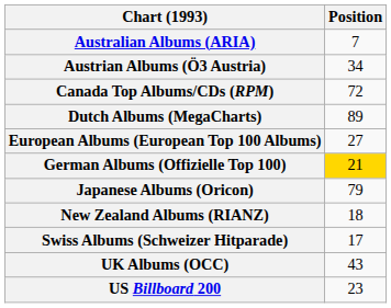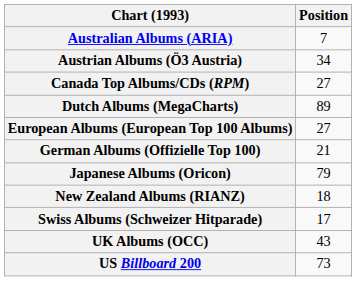 <table class="wikitable plainrowheaders sortable" style="text-align:center;">
 <tr>
 <th>Chart (1993)</th>
 <th>Position</th>
 </tr>
 <tr>
 <th scope="row"><a href='#'>Australian Albums (ARIA)</a></th>
 <td>7</td>
 </tr>
 <tr>
 <th scope="row">Austrian Albums (Ö3 Austria)</th>
 <td>34</td>
 </tr>
 <tr>
 <th scope="row">Canada Top Albums/CDs (<em>RPM</em>)</th>
-<td>72</td>
+<td>27</td>
 </tr>
 <tr>
 <th scope="row">Dutch Albums (MegaCharts)</th>
 <td>89</td>
 </tr>
 <tr>
 <th scope="row">European Albums (European Top 100 Albums)</th>
 <td>27</td>
 </tr>
 <tr>
 <th scope="row">German Albums (Offizielle Top 100)</th>
-<td style="background: gold;">21</td>
+<td>21</td>
 </tr>
 <tr>
 <th scope="row">Japanese Albums (Oricon)</th>
 <td>79</td>
 </tr>
 <tr>
 <th scope="row">New Zealand Albums (RIANZ)</th>
 <td>18</td>
 </tr>
 <tr>
 <th scope="row">Swiss Albums (Schweizer Hitparade)</th>
 <td>17</td>
 </tr>
 <tr>
 <th scope="row">UK Albums (OCC)</th>
 <td>43</td>
 </tr>
 <tr>
 <th scope="row">US <a href='#'><em>Billboard</em> 200</a></th>
-<td>23</td>
+<td>73</td>
 </tr>
 </table>
